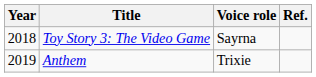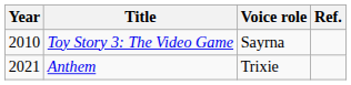 <table class="wikitable sortable">
 <tr>
 <th>Year</th>
 <th>Title</th>
 <th>Voice role</th>
 <th>Ref.</th>
 </tr>
 <tr>
-<td>2018</td>
+<td>2010</td>
 <td><em><a href='#'>Toy Story 3: The Video Game</a></em></td>
 <td>Sayrna</td>
 <td></td>
 </tr>
 <tr>
-<td>2019</td>
+<td>2021</td>
 <td><em><a href='#'>Anthem</a></em></td>
 <td>Trixie</td>
 <td></td>
 </tr>
 </table>
